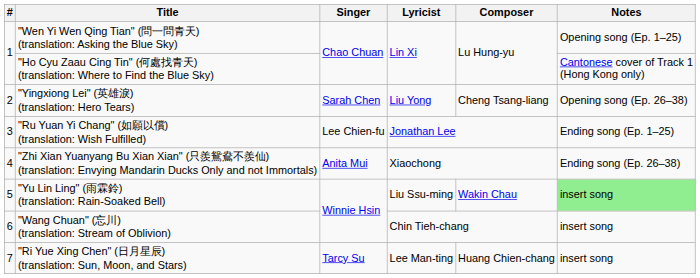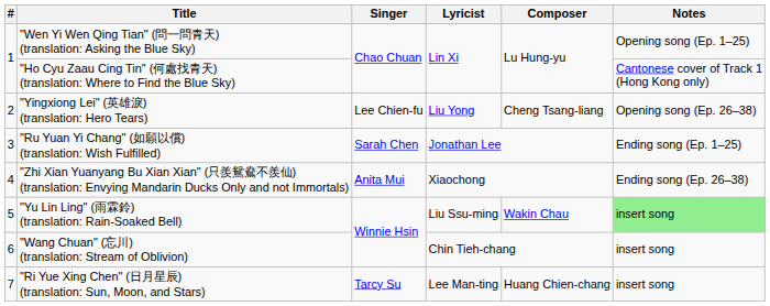 <table class="wikitable">
 <tr>
 <th>#</th>
 <th>Title</th>
 <th>Singer</th>
 <th>Lyricist</th>
 <th>Composer</th>
 <th>Notes</th>
 </tr>
 <tr>
 <td rowspan=2>1</td>
 <td>"Wen Yi Wen Qing Tian" (問一問青天)<br>(translation: Asking the Blue Sky)</td>
 <td rowspan=2><a href='#'>Chao Chuan</a></td>
 <td rowspan=2><a href='#'>Lin Xi</a></td>
 <td rowspan=2>Lu Hung-yu</td>
 <td>Opening song (Ep. 1–25)</td>
 </tr>
 <tr>
 <td>"Ho Cyu Zaau Cing Tin" (何處找青天)<br>(translation: Where to Find the Blue Sky)</td>
 <td><a href='#'>Cantonese</a> cover of Track 1<br>(Hong Kong only)</td>
 </tr>
 <tr>
 <td>2</td>
 <td>"Yingxiong Lei" (英雄淚)<br>(translation: Hero Tears)</td>
-<td><a href='#'>Sarah Chen</a></td>
+<td>Lee Chien-fu</td>
 <td><a href='#'>Liu Yong</a></td>
 <td>Cheng Tsang-liang</td>
 <td>Opening song (Ep. 26–38)</td>
 </tr>
 <tr>
 <td>3</td>
 <td>"Ru Yuan Yi Chang" (如願以償)<br>(translation: Wish Fulfilled)</td>
-<td>Lee Chien-fu</td>
+<td><a href='#'>Sarah Chen</a></td>
 <td colspan=2><a href='#'>Jonathan Lee</a></td>
 <td>Ending song (Ep. 1–25)</td>
 </tr>
 <tr>
 <td>4</td>
 <td>"Zhi Xian Yuanyang Bu Xian Xian" (只羨鴛鴦不羨仙)<br>(translation: Envying Mandarin Ducks Only and not Immortals)</td>
 <td><a href='#'>Anita Mui</a></td>
 <td colspan=2>Xiaochong</td>
 <td>Ending song (Ep. 26–38)</td>
 </tr>
 <tr>
 <td>5</td>
 <td>"Yu Lin Ling" (雨霖鈴)<br>(translation: Rain-Soaked Bell)</td>
 <td rowspan=2><a href='#'>Winnie Hsin</a></td>
 <td>Liu Ssu-ming</td>
 <td><a href='#'>Wakin Chau</a></td>
 <td style="background: lightgreen;">insert song</td>
 </tr>
 <tr>
 <td>6</td>
 <td>"Wang Chuan" (忘川)<br>(translation: Stream of Oblivion)</td>
 <td colspan=2>Chin Tieh-chang</td>
 <td>insert song</td>
 </tr>
 <tr>
 <td>7</td>
 <td>"Ri Yue Xing Chen" (日月星辰)<br>(translation: Sun, Moon, and Stars)</td>
 <td><a href='#'>Tarcy Su</a></td>
 <td>Lee Man-ting</td>
 <td>Huang Chien-chang</td>
 <td>insert song</td>
 </tr>
 </table>
